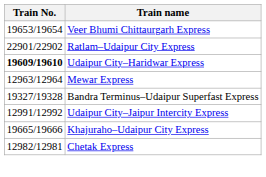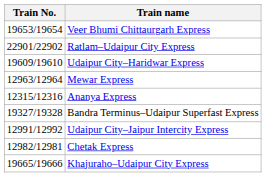 <table class="wikitable sortable plainrowheaders" style="background:#fff;">
 <tr>
 <th scope="col">Train No.</th>
 <th scope="col">Train name</th>
 </tr>
 <tr>
 <td>19653/19654</td>
 <td><a href='#'>Veer Bhumi Chittaurgarh Express</a></td>
 </tr>
 <tr>
 <td>22901/22902</td>
 <td><a href='#'>Ratlam–Udaipur City Express</a></td>
 </tr>
 <tr>
-<td><strong>19609/19610</strong></td>
+<td>19609/19610</td>
 <td><a href='#'>Udaipur City–Haridwar Express</a></td>
 </tr>
 <tr>
 <td>12963/12964</td>
 <td><a href='#'>Mewar Express</a></td>
+</tr>
+<tr>
+<td>12315/12316</td>
+<td><a href='#'>Ananya Express</a></td>
 </tr>
 <tr>
 <td>19327/19328</td>
 <td>Bandra Terminus–Udaipur Superfast Express</td>
 </tr>
 <tr>
 <td>12991/12992</td>
 <td><a href='#'>Udaipur City–Jaipur Intercity Express</a></td>
 </tr>
 <tr>
+<td>12982/12981</td>
+<td><a href='#'>Chetak Express</a></td>
+</tr>
+<tr>
 <td>19665/19666</td>
 <td><a href='#'>Khajuraho–Udaipur City Express</a></td>
 </tr>
-<tr>
-<td>12982/12981</td>
-<td><a href='#'>Chetak Express</a></td>
-</tr>
 </table>
